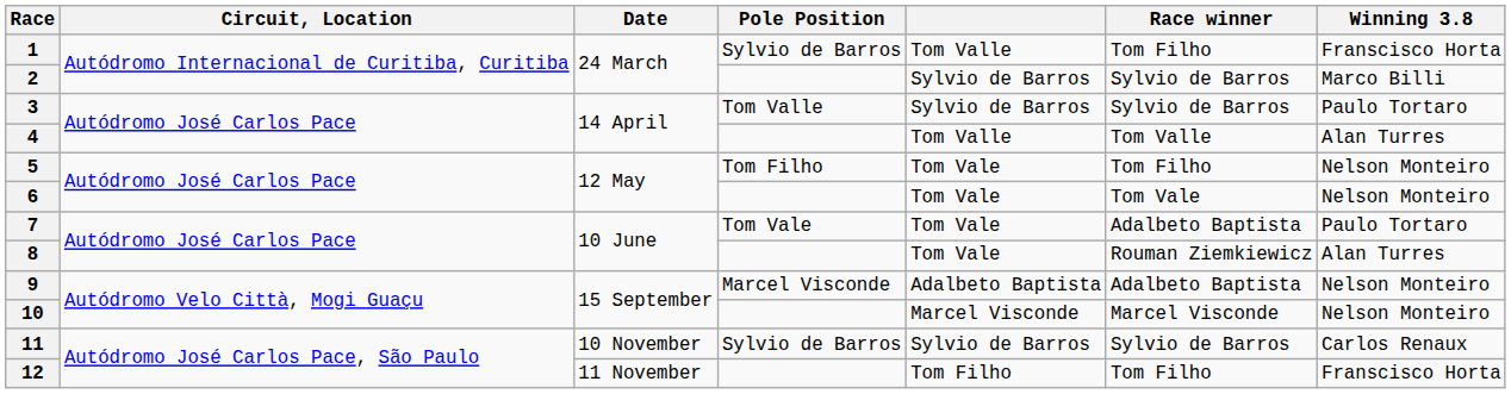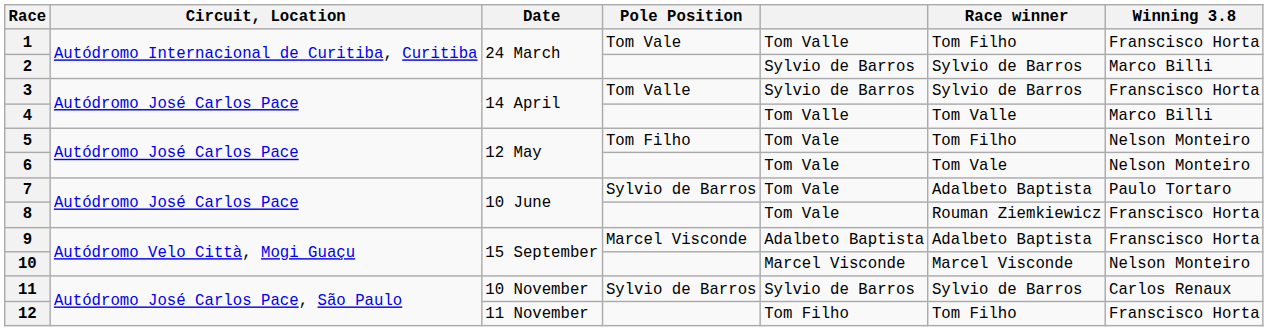 <table class="wikitable" style="font-size: 85%;">
 <tr>
 <th>Race</th>
 <th>Circuit, Location</th>
 <th>Date</th>
 <th>Pole Position</th>
 <th></th>
 <th>Race winner</th>
 <th>Winning 3.8</th>
 </tr>
 <tr>
 <th>1</th>
 <td rowspan=2> <a href='#'>Autódromo Internacional de Curitiba</a>, <a href='#'>Curitiba</a></td>
 <td rowspan=2>24 March</td>
-<td> Sylvio de Barros</td>
+<td> Tom Vale</td>
 <td> Tom Valle</td>
 <td> Tom Filho</td>
 <td> Franscisco Horta</td>
 </tr>
 <tr>
 <th>2</th>
 <td></td>
 <td> Sylvio de Barros</td>
 <td> Sylvio de Barros</td>
 <td> Marco Billi</td>
 </tr>
 <tr>
 <th>3</th>
 <td rowspan=2> <a href='#'>Autódromo José Carlos Pace</a></td>
 <td rowspan=2>14 April</td>
 <td> Tom Valle</td>
 <td> Sylvio de Barros</td>
 <td> Sylvio de Barros</td>
-<td> Paulo Tortaro</td>
+<td> Franscisco Horta</td>
 </tr>
 <tr>
 <th>4</th>
 <td></td>
 <td> Tom Valle</td>
 <td> Tom Valle</td>
-<td> Alan Turres</td>
+<td> Marco Billi</td>
 </tr>
 <tr>
 <th>5</th>
 <td rowspan=2> <a href='#'>Autódromo José Carlos Pace</a></td>
 <td rowspan=2>12 May</td>
 <td> Tom Filho</td>
 <td> Tom Vale</td>
 <td> Tom Filho</td>
 <td> Nelson Monteiro</td>
 </tr>
 <tr>
 <th>6</th>
 <td></td>
 <td> Tom Vale</td>
 <td> Tom Vale</td>
 <td> Nelson Monteiro</td>
 </tr>
 <tr>
 <th>7</th>
 <td rowspan=2> <a href='#'>Autódromo José Carlos Pace</a></td>
 <td rowspan=2>10 June</td>
-<td> Tom Vale</td>
+<td> Sylvio de Barros</td>
 <td> Tom Vale</td>
 <td> Adalbeto Baptista</td>
 <td> Paulo Tortaro</td>
 </tr>
 <tr>
 <th>8</th>
 <td></td>
 <td> Tom Vale</td>
 <td> Rouman Ziemkiewicz</td>
-<td> Alan Turres</td>
+<td> Franscisco Horta</td>
 </tr>
 <tr>
 <th>9</th>
 <td rowspan=2> <a href='#'>Autódromo Velo Città</a>, <a href='#'>Mogi Guaçu</a></td>
 <td rowspan=2>15 September</td>
 <td> Marcel Visconde</td>
 <td> Adalbeto Baptista</td>
 <td> Adalbeto Baptista</td>
-<td> Nelson Monteiro</td>
+<td> Franscisco Horta</td>
 </tr>
 <tr>
 <th>10</th>
 <td></td>
 <td> Marcel Visconde</td>
 <td> Marcel Visconde</td>
 <td> Nelson Monteiro</td>
 </tr>
 <tr>
 <th>11</th>
 <td rowspan=2> <a href='#'>Autódromo José Carlos Pace</a>, <a href='#'>São Paulo</a></td>
 <td>10 November</td>
 <td> Sylvio de Barros</td>
 <td> Sylvio de Barros</td>
 <td> Sylvio de Barros</td>
 <td> Carlos Renaux</td>
 </tr>
 <tr>
 <th>12</th>
 <td>11 November</td>
 <td></td>
 <td> Tom Filho</td>
 <td> Tom Filho</td>
 <td> Franscisco Horta</td>
 </tr>
 </table>
